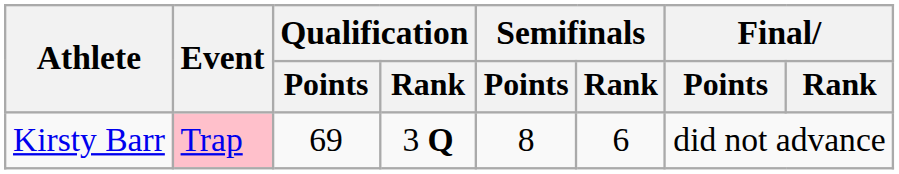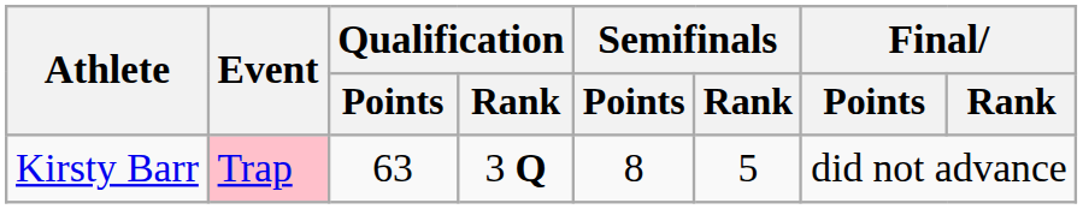 <table class="wikitable" style="font-size:90%;">
 <tr>
 <th rowspan=2>Athlete</th>
 <th rowspan=2>Event</th>
 <th colspan=2>Qualification</th>
 <th colspan=2>Semifinals</th>
 <th colspan=2>Final/</th>
 </tr>
 <tr style="font-size:95%">
 <th>Points</th>
 <th>Rank</th>
 <th>Points</th>
 <th>Rank</th>
 <th>Points</th>
 <th>Rank</th>
 </tr>
 <tr align=center>
 <td align=left><a href='#'>Kirsty Barr</a></td>
 <td style="background: pink; text-align:left;"><a href='#'>Trap</a></td>
-<td>69</td>
+<td>63</td>
 <td>3 <strong>Q</strong></td>
 <td>8</td>
-<td>6</td>
+<td>5</td>
 <td colspan=2>did not advance</td>
 </tr>
 </table>
